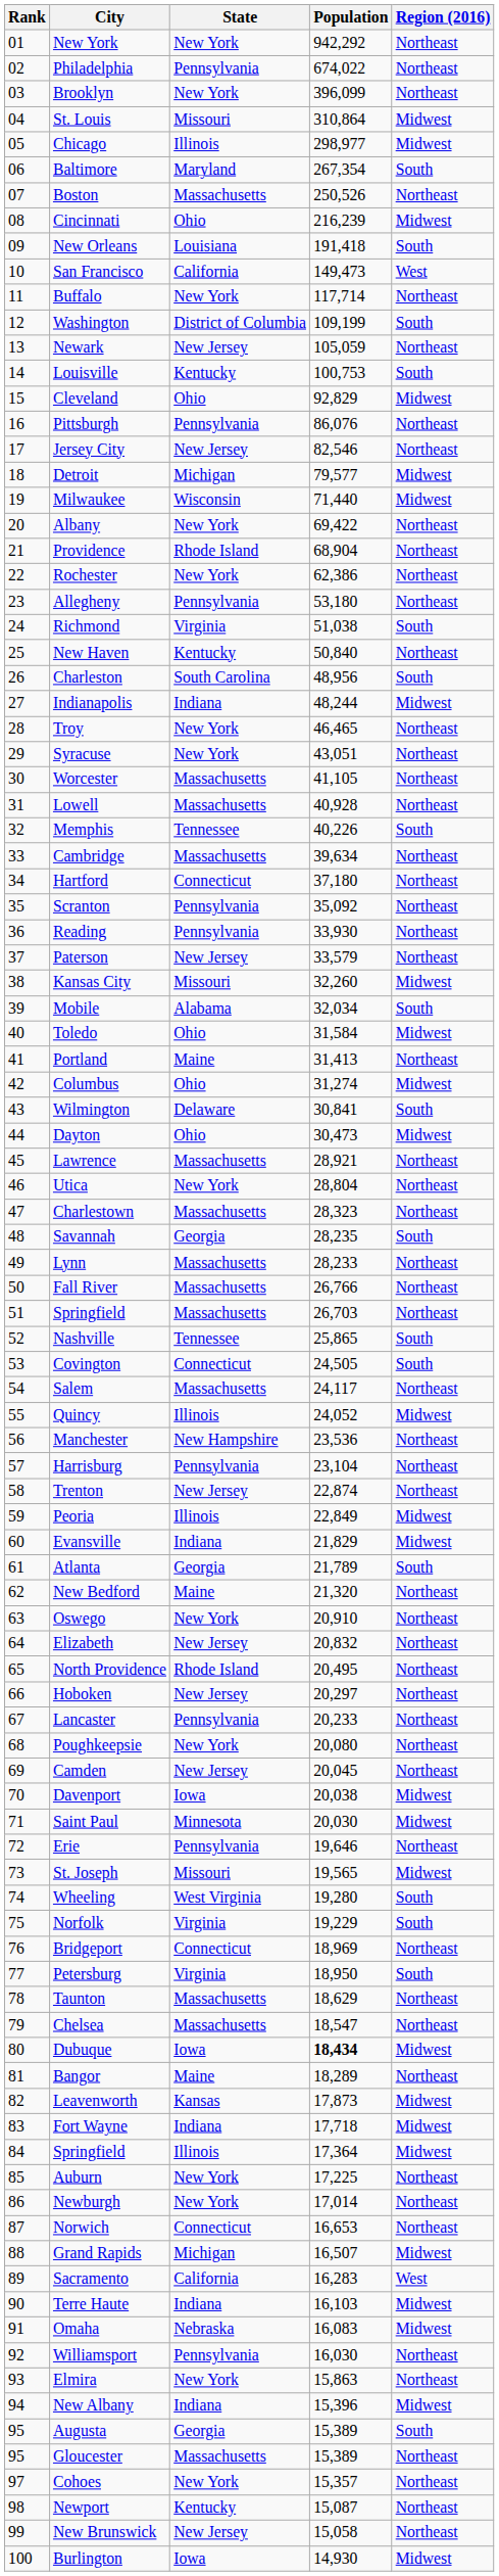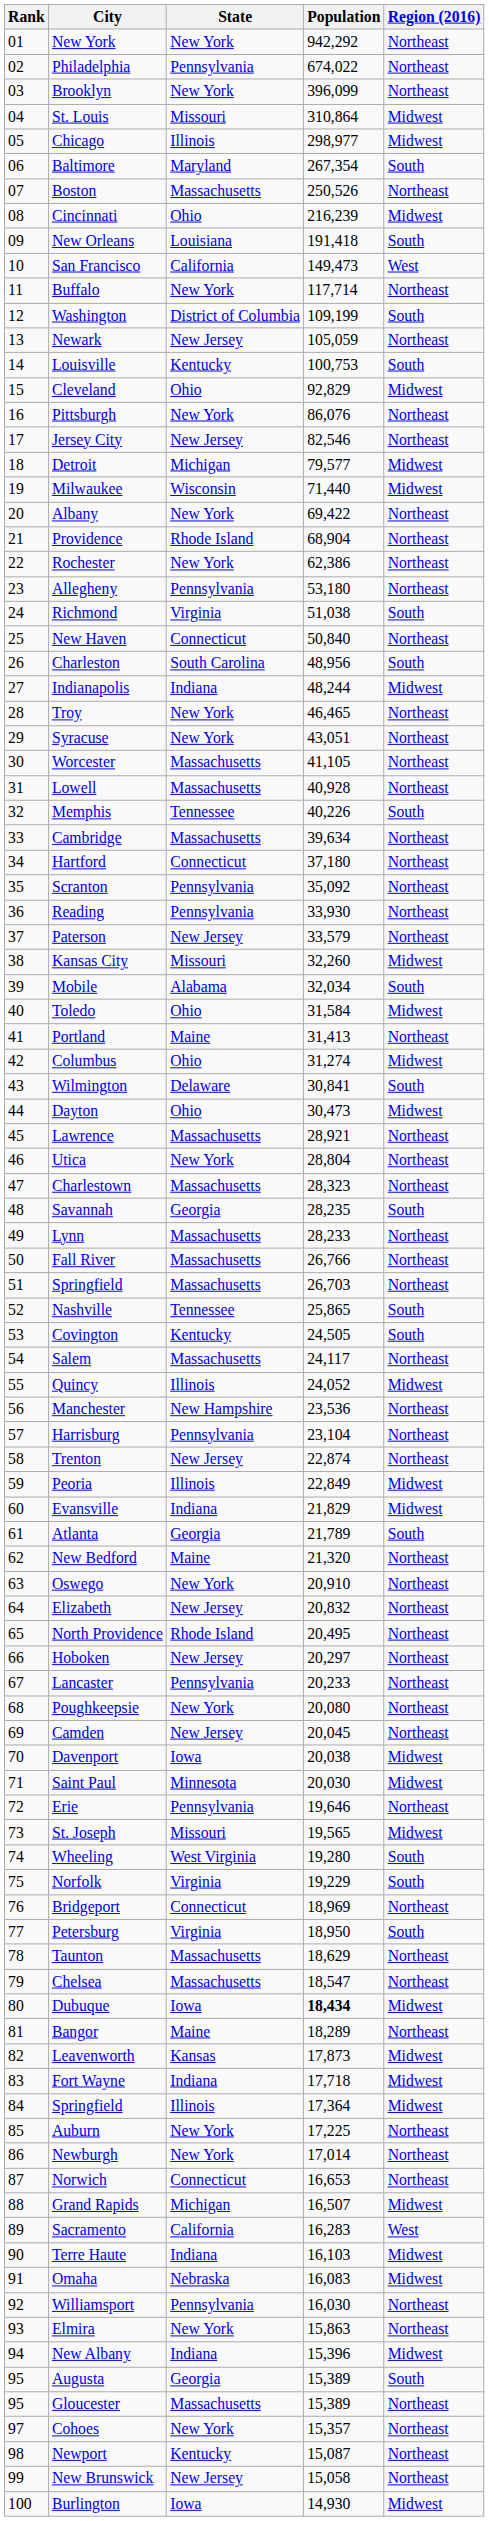 <table class="wikitable sortable mw-collapsible">
 <tr>
 <th>Rank</th>
 <th>City</th>
 <th>State</th>
 <th>Population</th>
 <th><a href='#'>Region (2016)</a></th>
 </tr>
 <tr>
 <td>01</td>
 <td><a href='#'>New York</a></td>
 <td><a href='#'>New York</a></td>
 <td>942,292</td>
 <td><a href='#'>Northeast</a></td>
 </tr>
 <tr>
 <td>02</td>
 <td><a href='#'>Philadelphia</a></td>
 <td><a href='#'>Pennsylvania</a></td>
 <td>674,022</td>
 <td><a href='#'>Northeast</a></td>
 </tr>
 <tr>
 <td>03</td>
 <td><a href='#'>Brooklyn</a></td>
 <td><a href='#'>New York</a></td>
 <td>396,099</td>
 <td><a href='#'>Northeast</a></td>
 </tr>
 <tr>
 <td>04</td>
 <td><a href='#'>St. Louis</a></td>
 <td><a href='#'>Missouri</a></td>
 <td>310,864</td>
 <td><a href='#'>Midwest</a></td>
 </tr>
 <tr>
 <td>05</td>
 <td><a href='#'>Chicago</a></td>
 <td><a href='#'>Illinois</a></td>
 <td>298,977</td>
 <td><a href='#'>Midwest</a></td>
 </tr>
 <tr>
 <td>06</td>
 <td><a href='#'>Baltimore</a></td>
 <td><a href='#'>Maryland</a></td>
 <td>267,354</td>
 <td><a href='#'>South</a></td>
 </tr>
 <tr>
 <td>07</td>
 <td><a href='#'>Boston</a></td>
 <td><a href='#'>Massachusetts</a></td>
 <td>250,526</td>
 <td><a href='#'>Northeast</a></td>
 </tr>
 <tr>
 <td>08</td>
 <td><a href='#'>Cincinnati</a></td>
 <td><a href='#'>Ohio</a></td>
 <td>216,239</td>
 <td><a href='#'>Midwest</a></td>
 </tr>
 <tr>
 <td>09</td>
 <td><a href='#'>New Orleans</a></td>
 <td><a href='#'>Louisiana</a></td>
 <td>191,418</td>
 <td><a href='#'>South</a></td>
 </tr>
 <tr>
 <td>10</td>
 <td><a href='#'>San Francisco</a></td>
 <td><a href='#'>California</a></td>
 <td>149,473</td>
 <td><a href='#'>West</a></td>
 </tr>
 <tr>
 <td>11</td>
 <td><a href='#'>Buffalo</a></td>
 <td><a href='#'>New York</a></td>
 <td>117,714</td>
 <td><a href='#'>Northeast</a></td>
 </tr>
 <tr>
 <td>12</td>
 <td><a href='#'>Washington</a></td>
 <td><a href='#'>District of Columbia</a></td>
 <td>109,199</td>
 <td><a href='#'>South</a></td>
 </tr>
 <tr>
 <td>13</td>
 <td><a href='#'>Newark</a></td>
 <td><a href='#'>New Jersey</a></td>
 <td>105,059</td>
 <td><a href='#'>Northeast</a></td>
 </tr>
 <tr>
 <td>14</td>
 <td><a href='#'>Louisville</a></td>
 <td><a href='#'>Kentucky</a></td>
 <td>100,753</td>
 <td><a href='#'>South</a></td>
 </tr>
 <tr>
 <td>15</td>
 <td><a href='#'>Cleveland</a></td>
 <td><a href='#'>Ohio</a></td>
 <td>92,829</td>
 <td><a href='#'>Midwest</a></td>
 </tr>
 <tr>
 <td>16</td>
 <td><a href='#'>Pittsburgh</a></td>
-<td><a href='#'>Pennsylvania</a></td>
+<td><a href='#'>New York</a></td>
 <td>86,076</td>
 <td><a href='#'>Northeast</a></td>
 </tr>
 <tr>
 <td>17</td>
 <td><a href='#'>Jersey City</a></td>
 <td><a href='#'>New Jersey</a></td>
 <td>82,546</td>
 <td><a href='#'>Northeast</a></td>
 </tr>
 <tr>
 <td>18</td>
 <td><a href='#'>Detroit</a></td>
 <td><a href='#'>Michigan</a></td>
 <td>79,577</td>
 <td><a href='#'>Midwest</a></td>
 </tr>
 <tr>
 <td>19</td>
 <td><a href='#'>Milwaukee</a></td>
 <td><a href='#'>Wisconsin</a></td>
 <td>71,440</td>
 <td><a href='#'>Midwest</a></td>
 </tr>
 <tr>
 <td>20</td>
 <td><a href='#'>Albany</a></td>
 <td><a href='#'>New York</a></td>
 <td>69,422</td>
 <td><a href='#'>Northeast</a></td>
 </tr>
 <tr>
 <td>21</td>
 <td><a href='#'>Providence</a></td>
 <td><a href='#'>Rhode Island</a></td>
 <td>68,904</td>
 <td><a href='#'>Northeast</a></td>
 </tr>
 <tr>
 <td>22</td>
 <td><a href='#'>Rochester</a></td>
 <td><a href='#'>New York</a></td>
 <td>62,386</td>
 <td><a href='#'>Northeast</a></td>
 </tr>
 <tr>
 <td>23</td>
 <td><a href='#'>Allegheny</a></td>
 <td><a href='#'>Pennsylvania</a></td>
 <td>53,180</td>
 <td><a href='#'>Northeast</a></td>
 </tr>
 <tr>
 <td>24</td>
 <td><a href='#'>Richmond</a></td>
 <td><a href='#'>Virginia</a></td>
 <td>51,038</td>
 <td><a href='#'>South</a></td>
 </tr>
 <tr>
 <td>25</td>
 <td><a href='#'>New Haven</a></td>
-<td><a href='#'>Kentucky</a></td>
+<td><a href='#'>Connecticut</a></td>
 <td>50,840</td>
 <td><a href='#'>Northeast</a></td>
 </tr>
 <tr>
 <td>26</td>
 <td><a href='#'>Charleston</a></td>
 <td><a href='#'>South Carolina</a></td>
 <td>48,956</td>
 <td><a href='#'>South</a></td>
 </tr>
 <tr>
 <td>27</td>
 <td><a href='#'>Indianapolis</a></td>
 <td><a href='#'>Indiana</a></td>
 <td>48,244</td>
 <td><a href='#'>Midwest</a></td>
 </tr>
 <tr>
 <td>28</td>
 <td><a href='#'>Troy</a></td>
 <td><a href='#'>New York</a></td>
 <td>46,465</td>
 <td><a href='#'>Northeast</a></td>
 </tr>
 <tr>
 <td>29</td>
 <td><a href='#'>Syracuse</a></td>
 <td><a href='#'>New York</a></td>
 <td>43,051</td>
 <td><a href='#'>Northeast</a></td>
 </tr>
 <tr>
 <td>30</td>
 <td><a href='#'>Worcester</a></td>
 <td><a href='#'>Massachusetts</a></td>
 <td>41,105</td>
 <td><a href='#'>Northeast</a></td>
 </tr>
 <tr>
 <td>31</td>
 <td><a href='#'>Lowell</a></td>
 <td><a href='#'>Massachusetts</a></td>
 <td>40,928</td>
 <td><a href='#'>Northeast</a></td>
 </tr>
 <tr>
 <td>32</td>
 <td><a href='#'>Memphis</a></td>
 <td><a href='#'>Tennessee</a></td>
 <td>40,226</td>
 <td><a href='#'>South</a></td>
 </tr>
 <tr>
 <td>33</td>
 <td><a href='#'>Cambridge</a></td>
 <td><a href='#'>Massachusetts</a></td>
 <td>39,634</td>
 <td><a href='#'>Northeast</a></td>
 </tr>
 <tr>
 <td>34</td>
 <td><a href='#'>Hartford</a></td>
 <td><a href='#'>Connecticut</a></td>
 <td>37,180</td>
 <td><a href='#'>Northeast</a></td>
 </tr>
 <tr>
 <td>35</td>
 <td><a href='#'>Scranton</a></td>
 <td><a href='#'>Pennsylvania</a></td>
 <td>35,092</td>
 <td><a href='#'>Northeast</a></td>
 </tr>
 <tr>
 <td>36</td>
 <td><a href='#'>Reading</a></td>
 <td><a href='#'>Pennsylvania</a></td>
 <td>33,930</td>
 <td><a href='#'>Northeast</a></td>
 </tr>
 <tr>
 <td>37</td>
 <td><a href='#'>Paterson</a></td>
 <td><a href='#'>New Jersey</a></td>
 <td>33,579</td>
 <td><a href='#'>Northeast</a></td>
 </tr>
 <tr>
 <td>38</td>
 <td><a href='#'>Kansas City</a></td>
 <td><a href='#'>Missouri</a></td>
 <td>32,260</td>
 <td><a href='#'>Midwest</a></td>
 </tr>
 <tr>
 <td>39</td>
 <td><a href='#'>Mobile</a></td>
 <td><a href='#'>Alabama</a></td>
 <td>32,034</td>
 <td><a href='#'>South</a></td>
 </tr>
 <tr>
 <td>40</td>
 <td><a href='#'>Toledo</a></td>
 <td><a href='#'>Ohio</a></td>
 <td>31,584</td>
 <td><a href='#'>Midwest</a></td>
 </tr>
 <tr>
 <td>41</td>
 <td><a href='#'>Portland</a></td>
 <td><a href='#'>Maine</a></td>
 <td>31,413</td>
 <td><a href='#'>Northeast</a></td>
 </tr>
 <tr>
 <td>42</td>
 <td><a href='#'>Columbus</a></td>
 <td><a href='#'>Ohio</a></td>
 <td>31,274</td>
 <td><a href='#'>Midwest</a></td>
 </tr>
 <tr>
 <td>43</td>
 <td><a href='#'>Wilmington</a></td>
 <td><a href='#'>Delaware</a></td>
 <td>30,841</td>
 <td><a href='#'>South</a></td>
 </tr>
 <tr>
 <td>44</td>
 <td><a href='#'>Dayton</a></td>
 <td><a href='#'>Ohio</a></td>
 <td>30,473</td>
 <td><a href='#'>Midwest</a></td>
 </tr>
 <tr>
 <td>45</td>
 <td><a href='#'>Lawrence</a></td>
 <td><a href='#'>Massachusetts</a></td>
 <td>28,921</td>
 <td><a href='#'>Northeast</a></td>
 </tr>
 <tr>
 <td>46</td>
 <td><a href='#'>Utica</a></td>
 <td><a href='#'>New York</a></td>
 <td>28,804</td>
 <td><a href='#'>Northeast</a></td>
 </tr>
 <tr>
 <td>47</td>
 <td><a href='#'>Charlestown</a></td>
 <td><a href='#'>Massachusetts</a></td>
 <td>28,323</td>
 <td><a href='#'>Northeast</a></td>
 </tr>
 <tr>
 <td>48</td>
 <td><a href='#'>Savannah</a></td>
 <td><a href='#'>Georgia</a></td>
 <td>28,235</td>
 <td><a href='#'>South</a></td>
 </tr>
 <tr>
 <td>49</td>
 <td><a href='#'>Lynn</a></td>
 <td><a href='#'>Massachusetts</a></td>
 <td>28,233</td>
 <td><a href='#'>Northeast</a></td>
 </tr>
 <tr>
 <td>50</td>
 <td><a href='#'>Fall River</a></td>
 <td><a href='#'>Massachusetts</a></td>
 <td>26,766</td>
 <td><a href='#'>Northeast</a></td>
 </tr>
 <tr>
 <td>51</td>
 <td><a href='#'>Springfield</a></td>
 <td><a href='#'>Massachusetts</a></td>
 <td>26,703</td>
 <td><a href='#'>Northeast</a></td>
 </tr>
 <tr>
 <td>52</td>
 <td><a href='#'>Nashville</a></td>
 <td><a href='#'>Tennessee</a></td>
 <td>25,865</td>
 <td><a href='#'>South</a></td>
 </tr>
 <tr>
 <td>53</td>
 <td><a href='#'>Covington</a></td>
-<td><a href='#'>Connecticut</a></td>
+<td><a href='#'>Kentucky</a></td>
 <td>24,505</td>
 <td><a href='#'>South</a></td>
 </tr>
 <tr>
 <td>54</td>
 <td><a href='#'>Salem</a></td>
 <td><a href='#'>Massachusetts</a></td>
 <td>24,117</td>
 <td><a href='#'>Northeast</a></td>
 </tr>
 <tr>
 <td>55</td>
 <td><a href='#'>Quincy</a></td>
 <td><a href='#'>Illinois</a></td>
 <td>24,052</td>
 <td><a href='#'>Midwest</a></td>
 </tr>
 <tr>
 <td>56</td>
 <td><a href='#'>Manchester</a></td>
 <td><a href='#'>New Hampshire</a></td>
 <td>23,536</td>
 <td><a href='#'>Northeast</a></td>
 </tr>
 <tr>
 <td>57</td>
 <td><a href='#'>Harrisburg</a></td>
 <td><a href='#'>Pennsylvania</a></td>
 <td>23,104</td>
 <td><a href='#'>Northeast</a></td>
 </tr>
 <tr>
 <td>58</td>
 <td><a href='#'>Trenton</a></td>
 <td><a href='#'>New Jersey</a></td>
 <td>22,874</td>
 <td><a href='#'>Northeast</a></td>
 </tr>
 <tr>
 <td>59</td>
 <td><a href='#'>Peoria</a></td>
 <td><a href='#'>Illinois</a></td>
 <td>22,849</td>
 <td><a href='#'>Midwest</a></td>
 </tr>
 <tr>
 <td>60</td>
 <td><a href='#'>Evansville</a></td>
 <td><a href='#'>Indiana</a></td>
 <td>21,829</td>
 <td><a href='#'>Midwest</a></td>
 </tr>
 <tr>
 <td>61</td>
 <td><a href='#'>Atlanta</a></td>
 <td><a href='#'>Georgia</a></td>
 <td>21,789</td>
 <td><a href='#'>South</a></td>
 </tr>
 <tr>
 <td>62</td>
 <td><a href='#'>New Bedford</a></td>
 <td><a href='#'>Maine</a></td>
 <td>21,320</td>
 <td><a href='#'>Northeast</a></td>
 </tr>
 <tr>
 <td>63</td>
 <td><a href='#'>Oswego</a></td>
 <td><a href='#'>New York</a></td>
 <td>20,910</td>
 <td><a href='#'>Northeast</a></td>
 </tr>
 <tr>
 <td>64</td>
 <td><a href='#'>Elizabeth</a></td>
 <td><a href='#'>New Jersey</a></td>
 <td>20,832</td>
 <td><a href='#'>Northeast</a></td>
 </tr>
 <tr>
 <td>65</td>
 <td><a href='#'>North Providence</a></td>
 <td><a href='#'>Rhode Island</a></td>
 <td>20,495</td>
 <td><a href='#'>Northeast</a></td>
 </tr>
 <tr>
 <td>66</td>
 <td><a href='#'>Hoboken</a></td>
 <td><a href='#'>New Jersey</a></td>
 <td>20,297</td>
 <td><a href='#'>Northeast</a></td>
 </tr>
 <tr>
 <td>67</td>
 <td><a href='#'>Lancaster</a></td>
 <td><a href='#'>Pennsylvania</a></td>
 <td>20,233</td>
 <td><a href='#'>Northeast</a></td>
 </tr>
 <tr>
 <td>68</td>
 <td><a href='#'>Poughkeepsie</a></td>
 <td><a href='#'>New York</a></td>
 <td>20,080</td>
 <td><a href='#'>Northeast</a></td>
 </tr>
 <tr>
 <td>69</td>
 <td><a href='#'>Camden</a></td>
 <td><a href='#'>New Jersey</a></td>
 <td>20,045</td>
 <td><a href='#'>Northeast</a></td>
 </tr>
 <tr>
 <td>70</td>
 <td><a href='#'>Davenport</a></td>
 <td><a href='#'>Iowa</a></td>
 <td>20,038</td>
 <td><a href='#'>Midwest</a></td>
 </tr>
 <tr>
 <td>71</td>
 <td><a href='#'>Saint Paul</a></td>
 <td><a href='#'>Minnesota</a></td>
 <td>20,030</td>
 <td><a href='#'>Midwest</a></td>
 </tr>
 <tr>
 <td>72</td>
 <td><a href='#'>Erie</a></td>
 <td><a href='#'>Pennsylvania</a></td>
 <td>19,646</td>
 <td><a href='#'>Northeast</a></td>
 </tr>
 <tr>
 <td>73</td>
 <td><a href='#'>St. Joseph</a></td>
 <td><a href='#'>Missouri</a></td>
 <td>19,565</td>
 <td><a href='#'>Midwest</a></td>
 </tr>
 <tr>
 <td>74</td>
 <td><a href='#'>Wheeling</a></td>
 <td><a href='#'>West Virginia</a></td>
 <td>19,280</td>
 <td><a href='#'>South</a></td>
 </tr>
 <tr>
 <td>75</td>
 <td><a href='#'>Norfolk</a></td>
 <td><a href='#'>Virginia</a></td>
 <td>19,229</td>
 <td><a href='#'>South</a></td>
 </tr>
 <tr>
 <td>76</td>
 <td><a href='#'>Bridgeport</a></td>
 <td><a href='#'>Connecticut</a></td>
 <td>18,969</td>
 <td><a href='#'>Northeast</a></td>
 </tr>
 <tr>
 <td>77</td>
 <td><a href='#'>Petersburg</a></td>
 <td><a href='#'>Virginia</a></td>
 <td>18,950</td>
 <td><a href='#'>South</a></td>
 </tr>
 <tr>
 <td>78</td>
 <td><a href='#'>Taunton</a></td>
 <td><a href='#'>Massachusetts</a></td>
 <td>18,629</td>
 <td><a href='#'>Northeast</a></td>
 </tr>
 <tr>
 <td>79</td>
 <td><a href='#'>Chelsea</a></td>
 <td><a href='#'>Massachusetts</a></td>
 <td>18,547</td>
 <td><a href='#'>Northeast</a></td>
 </tr>
 <tr>
 <td>80</td>
 <td><a href='#'>Dubuque</a></td>
 <td><a href='#'>Iowa</a></td>
 <td><strong>18,434</strong></td>
 <td><a href='#'>Midwest</a></td>
 </tr>
 <tr>
 <td>81</td>
 <td><a href='#'>Bangor</a></td>
 <td><a href='#'>Maine</a></td>
 <td>18,289</td>
 <td><a href='#'>Northeast</a></td>
 </tr>
 <tr>
 <td>82</td>
 <td><a href='#'>Leavenworth</a></td>
 <td><a href='#'>Kansas</a></td>
 <td>17,873</td>
 <td><a href='#'>Midwest</a></td>
 </tr>
 <tr>
 <td>83</td>
 <td><a href='#'>Fort Wayne</a></td>
 <td><a href='#'>Indiana</a></td>
 <td>17,718</td>
 <td><a href='#'>Midwest</a></td>
 </tr>
 <tr>
 <td>84</td>
 <td><a href='#'>Springfield</a></td>
 <td><a href='#'>Illinois</a></td>
 <td>17,364</td>
 <td><a href='#'>Midwest</a></td>
 </tr>
 <tr>
 <td>85</td>
 <td><a href='#'>Auburn</a></td>
 <td><a href='#'>New York</a></td>
 <td>17,225</td>
 <td><a href='#'>Northeast</a></td>
 </tr>
 <tr>
 <td>86</td>
 <td><a href='#'>Newburgh</a></td>
 <td><a href='#'>New York</a></td>
 <td>17,014</td>
 <td><a href='#'>Northeast</a></td>
 </tr>
 <tr>
 <td>87</td>
 <td><a href='#'>Norwich</a></td>
 <td><a href='#'>Connecticut</a></td>
 <td>16,653</td>
 <td><a href='#'>Northeast</a></td>
 </tr>
 <tr>
 <td>88</td>
 <td><a href='#'>Grand Rapids</a></td>
 <td><a href='#'>Michigan</a></td>
 <td>16,507</td>
 <td><a href='#'>Midwest</a></td>
 </tr>
 <tr>
 <td>89</td>
 <td><a href='#'>Sacramento</a></td>
 <td><a href='#'>California</a></td>
 <td>16,283</td>
 <td><a href='#'>West</a></td>
 </tr>
 <tr>
 <td>90</td>
 <td><a href='#'>Terre Haute</a></td>
 <td><a href='#'>Indiana</a></td>
 <td>16,103</td>
 <td><a href='#'>Midwest</a></td>
 </tr>
 <tr>
 <td>91</td>
 <td><a href='#'>Omaha</a></td>
 <td><a href='#'>Nebraska</a></td>
 <td>16,083</td>
 <td><a href='#'>Midwest</a></td>
 </tr>
 <tr>
 <td>92</td>
 <td><a href='#'>Williamsport</a></td>
 <td><a href='#'>Pennsylvania</a></td>
 <td>16,030</td>
 <td><a href='#'>Northeast</a></td>
 </tr>
 <tr>
 <td>93</td>
 <td><a href='#'>Elmira</a></td>
 <td><a href='#'>New York</a></td>
 <td>15,863</td>
 <td><a href='#'>Northeast</a></td>
 </tr>
 <tr>
 <td>94</td>
 <td><a href='#'>New Albany</a></td>
 <td><a href='#'>Indiana</a></td>
 <td>15,396</td>
 <td><a href='#'>Midwest</a></td>
 </tr>
 <tr>
 <td>95</td>
 <td><a href='#'>Augusta</a></td>
 <td><a href='#'>Georgia</a></td>
 <td>15,389</td>
 <td><a href='#'>South</a></td>
 </tr>
 <tr>
 <td>95</td>
 <td><a href='#'>Gloucester</a></td>
 <td><a href='#'>Massachusetts</a></td>
 <td>15,389</td>
 <td><a href='#'>Northeast</a></td>
 </tr>
 <tr>
 <td>97</td>
 <td><a href='#'>Cohoes</a></td>
 <td><a href='#'>New York</a></td>
 <td>15,357</td>
 <td><a href='#'>Northeast</a></td>
 </tr>
 <tr>
 <td>98</td>
 <td><a href='#'>Newport</a></td>
 <td><a href='#'>Kentucky</a></td>
 <td>15,087</td>
 <td><a href='#'>Northeast</a></td>
 </tr>
 <tr>
 <td>99</td>
 <td><a href='#'>New Brunswick</a></td>
 <td><a href='#'>New Jersey</a></td>
 <td>15,058</td>
 <td><a href='#'>Northeast</a></td>
 </tr>
 <tr>
 <td>100</td>
 <td><a href='#'>Burlington</a></td>
 <td><a href='#'>Iowa</a></td>
 <td>14,930</td>
 <td><a href='#'>Midwest</a></td>
 </tr>
 </table>
